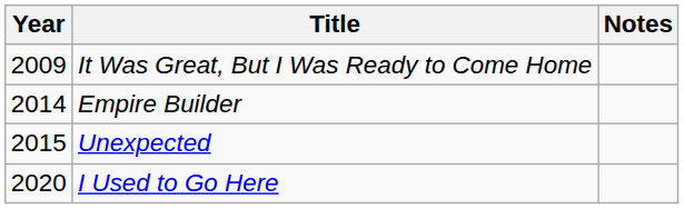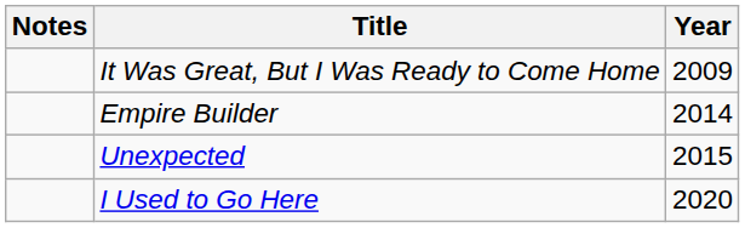 <table class="wikitable sortable">
 <tr>
+<th class="unsortable">Notes</th>
+<th>Title</th>
 <th>Year</th>
-<th>Title</th>
-<th class="unsortable">Notes</th>
 </tr>
 <tr>
+<td></td>
+<td><em>It Was Great, But I Was Ready to Come Home</em></td>
 <td>2009</td>
-<td><em>It Was Great, But I Was Ready to Come Home</em></td>
-<td></td>
 </tr>
 <tr>
+<td></td>
+<td><em>Empire Builder</em></td>
 <td>2014</td>
-<td><em>Empire Builder</em></td>
-<td></td>
 </tr>
 <tr>
+<td></td>
+<td><em><a href='#'>Unexpected</a></em></td>
 <td>2015</td>
-<td><em><a href='#'>Unexpected</a></em></td>
-<td></td>
 </tr>
 <tr>
+<td></td>
+<td><em><a href='#'>I Used to Go Here</a></em></td>
 <td>2020</td>
-<td><em><a href='#'>I Used to Go Here</a></em></td>
-<td></td>
 </tr>
 </table>
